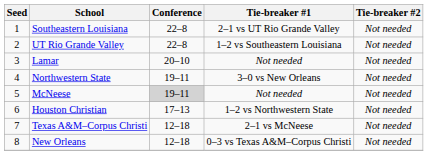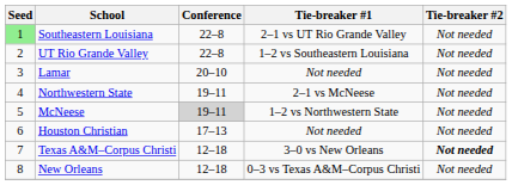 <table class="wikitable" style="text-align:center">
 <tr>
 <th>Seed</th>
 <th>School</th>
 <th>Conference</th>
 <th>Tie-breaker #1</th>
 <th>Tie-breaker #2</th>
 </tr>
 <tr>
-<td>1</td>
+<td style="background: lightgreen;">1</td>
 <td align="left"><a href='#'>Southeastern Louisiana</a></td>
 <td>22–8</td>
 <td>2–1 vs UT Rio Grande Valley</td>
 <td><em>Not needed</em></td>
 </tr>
 <tr>
 <td>2</td>
 <td align="left"><a href='#'>UT Rio Grande Valley</a></td>
 <td>22–8</td>
 <td>1–2 vs Southeastern Louisiana</td>
 <td><em>Not needed</em></td>
 </tr>
 <tr>
 <td>3</td>
 <td align="left"><a href='#'>Lamar</a></td>
 <td>20–10</td>
 <td><em>Not needed</em></td>
 <td><em>Not needed</em></td>
 </tr>
 <tr>
 <td>4</td>
 <td align="left"><a href='#'>Northwestern State</a></td>
 <td>19–11</td>
-<td>3–0 vs New Orleans</td>
+<td>2–1 vs McNeese</td>
 <td><em>Not needed</em></td>
 </tr>
 <tr>
 <td>5</td>
 <td align="left"><a href='#'>McNeese</a></td>
 <td style="background: lightgrey;">19–11</td>
-<td><em>Not needed</em></td>
+<td>1–2 vs Northwestern State</td>
 <td><em>Not needed</em></td>
 </tr>
 <tr>
 <td>6</td>
 <td align="left"><a href='#'>Houston Christian</a></td>
 <td>17–13</td>
-<td>1–2 vs Northwestern State</td>
+<td><em>Not needed</em></td>
 <td><em>Not needed</em></td>
 </tr>
 <tr>
 <td>7</td>
 <td align="left"><a href='#'>Texas A&M–Corpus Christi</a></td>
 <td>12–18</td>
-<td>2–1 vs McNeese</td>
-<td><em>Not needed</em></td>
+<td>3–0 vs New Orleans</td>
+<td><strong><em>Not needed</em></strong></td>
 </tr>
 <tr>
 <td>8</td>
 <td align="left"><a href='#'>New Orleans</a></td>
 <td>12–18</td>
 <td>0–3 vs Texas A&M–Corpus Christi</td>
 <td><em>Not needed</em></td>
 </tr>
 <tr>
 </tr>
 </table>
